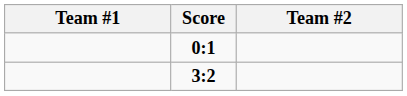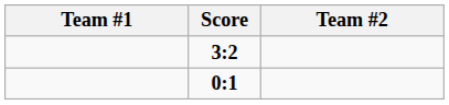 <table class="wikitable" style="text-align:center;">
 <tr>
 <th width=140>Team #1</th>
 <th width=50>Score</th>
 <th width=140>Team #2</th>
 </tr>
 <tr>
 <td style="text-align:right;"></td>
-<td><strong>0:1</strong></td>
+<td><strong>3:2</strong></td>
 <td style="text-align:left;"></td>
 </tr>
 <tr>
 <td style="text-align:right;"></td>
-<td><strong>3:2</strong></td>
+<td><strong>0:1</strong></td>
 <td style="text-align:left;"></td>
 </tr>
 </table>
